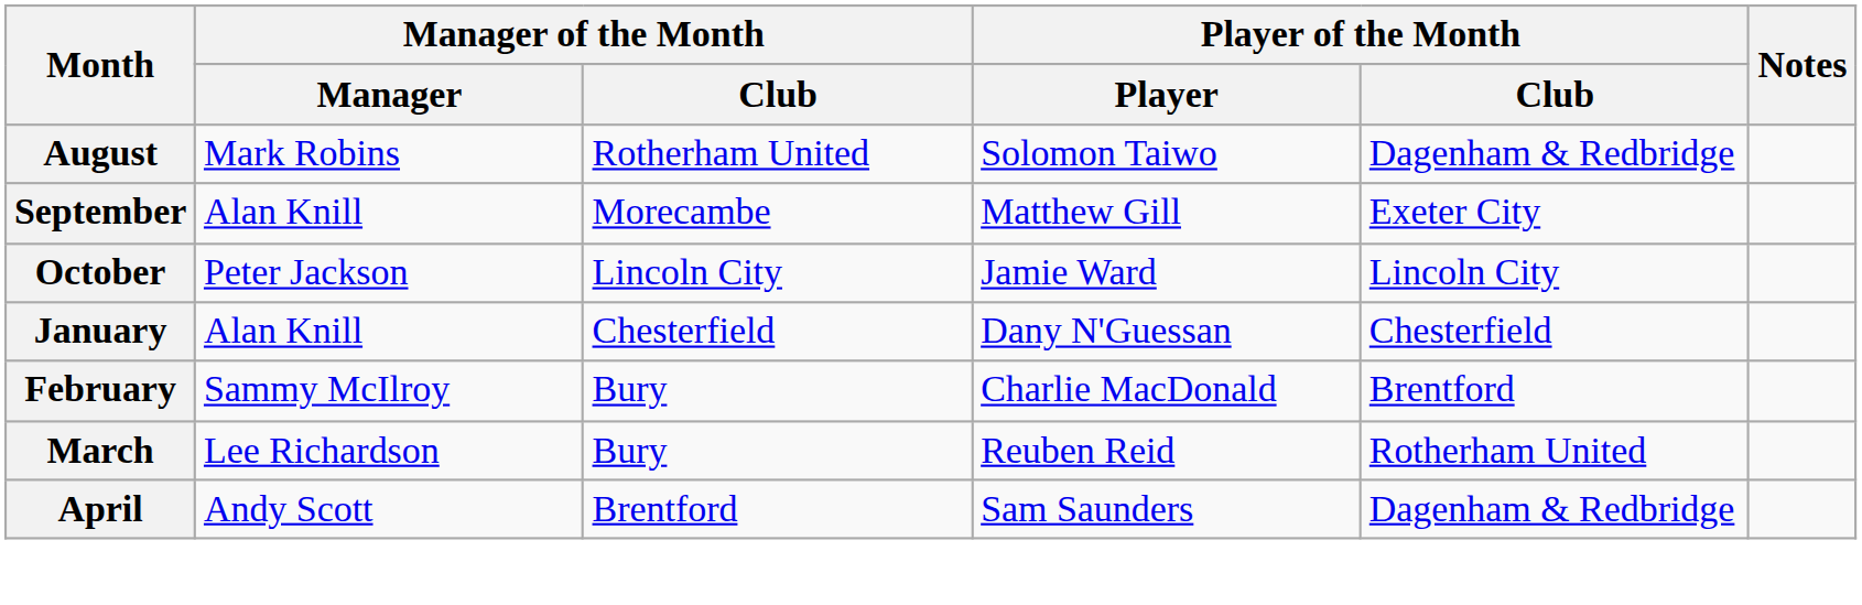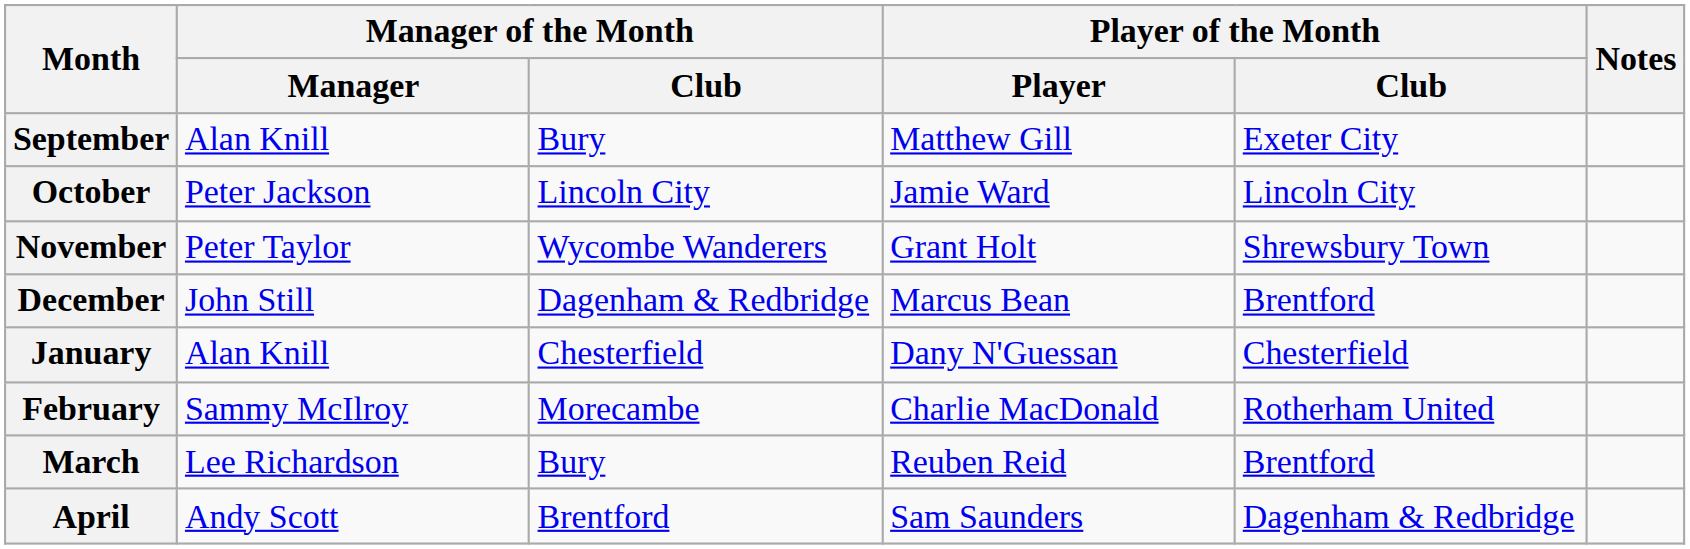 <table class="wikitable">
 <tr>
 <th rowspan="2">Month</th>
 <th colspan="2">Manager of the Month</th>
 <th colspan="2">Player of the Month</th>
 <th rowspan="2">Notes</th>
 </tr>
 <tr>
 <th width=21%>Manager</th>
 <th width=21%>Club</th>
 <th width=21%>Player</th>
 <th width=21%>Club</th>
 </tr>
 <tr>
-<th>August</th>
-<td><a href='#'>Mark Robins</a></td>
-<td><a href='#'>Rotherham United</a></td>
-<td><a href='#'>Solomon Taiwo</a></td>
-<td><a href='#'>Dagenham & Redbridge</a></td>
-<td style="text-align:center;"></td>
-</tr>
-<tr>
 <th>September</th>
 <td><a href='#'>Alan Knill</a></td>
-<td><a href='#'>Morecambe</a></td>
+<td><a href='#'>Bury</a></td>
 <td><a href='#'>Matthew Gill</a></td>
 <td><a href='#'>Exeter City</a></td>
 <td style="text-align:center;"></td>
 </tr>
 <tr>
 <th>October</th>
 <td><a href='#'>Peter Jackson</a></td>
 <td><a href='#'>Lincoln City</a></td>
 <td><a href='#'>Jamie Ward</a></td>
 <td><a href='#'>Lincoln City</a></td>
 <td style="text-align:center;"></td>
 </tr>
 <tr>
+<th>November</th>
+<td><a href='#'>Peter Taylor</a></td>
+<td><a href='#'>Wycombe Wanderers</a></td>
+<td><a href='#'>Grant Holt</a></td>
+<td><a href='#'>Shrewsbury Town</a></td>
+<td style="text-align:center;"></td>
+</tr>
+<tr>
+<th>December</th>
+<td><a href='#'>John Still</a></td>
+<td><a href='#'>Dagenham & Redbridge</a></td>
+<td><a href='#'>Marcus Bean</a></td>
+<td><a href='#'>Brentford</a></td>
+<td></td>
+</tr>
+<tr>
 <th>January</th>
 <td><a href='#'>Alan Knill</a></td>
 <td><a href='#'>Chesterfield</a></td>
 <td><a href='#'>Dany N'Guessan</a></td>
 <td><a href='#'>Chesterfield</a></td>
 <td></td>
 </tr>
 <tr>
 <th>February</th>
 <td><a href='#'>Sammy McIlroy</a></td>
-<td><a href='#'>Bury</a></td>
+<td><a href='#'>Morecambe</a></td>
 <td><a href='#'>Charlie MacDonald</a></td>
-<td><a href='#'>Brentford</a></td>
+<td><a href='#'>Rotherham United</a></td>
 <td></td>
 </tr>
 <tr>
 <th>March</th>
 <td><a href='#'>Lee Richardson</a></td>
 <td><a href='#'>Bury</a></td>
 <td><a href='#'>Reuben Reid</a></td>
-<td><a href='#'>Rotherham United</a></td>
+<td><a href='#'>Brentford</a></td>
 <td></td>
 </tr>
 <tr>
 <th>April</th>
 <td><a href='#'>Andy Scott</a></td>
 <td><a href='#'>Brentford</a></td>
 <td><a href='#'>Sam Saunders</a></td>
 <td><a href='#'>Dagenham & Redbridge</a></td>
 <td></td>
 </tr>
 </table>
